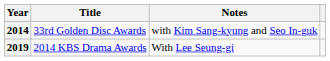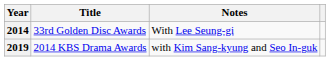 <table class="wikitable plainrowheaders sortable">
 <tr>
 <th scope="col">Year</th>
 <th scope="col">Title</th>
 <th scope="col">Notes</th>
 <th scope="col" class="unsortable"></th>
 </tr>
 <tr>
 <th scope="row">2014</th>
 <td><a href='#'>33rd Golden Disc Awards</a></td>
-<td>with <a href='#'>Kim Sang-kyung</a> and <a href='#'>Seo In-guk</a></td>
+<td>With <a href='#'>Lee Seung-gi</a></td>
 <td style="text-align:center"></td>
 </tr>
 <tr>
 <th scope="row">2019</th>
 <td><a href='#'>2014 KBS Drama Awards</a></td>
-<td>With <a href='#'>Lee Seung-gi</a></td>
+<td>with <a href='#'>Kim Sang-kyung</a> and <a href='#'>Seo In-guk</a></td>
 <td style="text-align:center"></td>
 </tr>
 </table>
